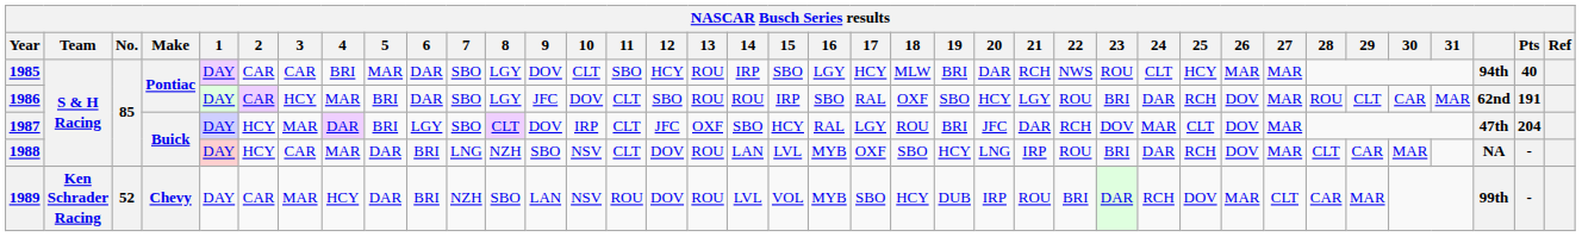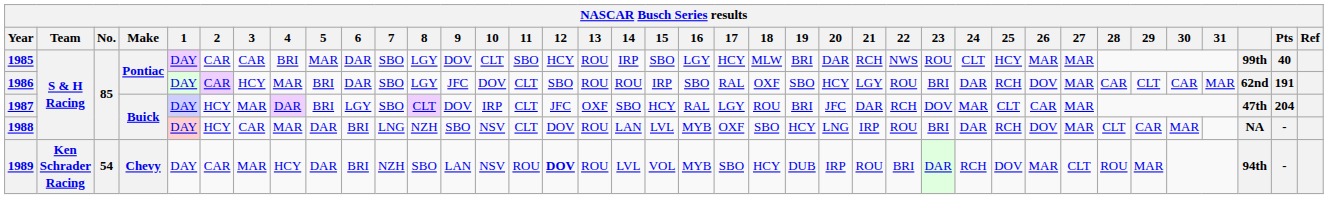 <table class="wikitable" style="text-align:center; font-size:75%">
 <tr>
 <th colspan=42><a href='#'>NASCAR</a> <a href='#'>Busch Series</a> results</th>
 </tr>
 <tr>
 <th>Year</th>
 <th>Team</th>
 <th>No.</th>
 <th>Make</th>
 <th>1</th>
 <th>2</th>
 <th>3</th>
 <th>4</th>
 <th>5</th>
 <th>6</th>
 <th>7</th>
 <th>8</th>
 <th>9</th>
 <th>10</th>
 <th>11</th>
 <th>12</th>
 <th>13</th>
 <th>14</th>
 <th>15</th>
 <th>16</th>
 <th>17</th>
 <th>18</th>
 <th>19</th>
 <th>20</th>
 <th>21</th>
 <th>22</th>
 <th>23</th>
 <th>24</th>
 <th>25</th>
 <th>26</th>
 <th>27</th>
 <th>28</th>
 <th>29</th>
 <th>30</th>
 <th>31</th>
 <th></th>
 <th>Pts</th>
 <th>Ref</th>
 </tr>
 <tr>
 <th><a href='#'>1985</a></th>
 <th rowspan=4><a href='#'>S & H Racing</a></th>
 <th rowspan=4>85</th>
 <th rowspan=2><a href='#'>Pontiac</a></th>
 <td style="background:#EFCFFF;"><a href='#'>DAY</a><br></td>
 <td><a href='#'>CAR</a></td>
 <td><a href='#'>CAR</a></td>
 <td><a href='#'>BRI</a></td>
 <td><a href='#'>MAR</a></td>
 <td><a href='#'>DAR</a></td>
 <td><a href='#'>SBO</a></td>
 <td><a href='#'>LGY</a></td>
 <td><a href='#'>DOV</a></td>
 <td><a href='#'>CLT</a></td>
 <td><a href='#'>SBO</a></td>
 <td><a href='#'>HCY</a></td>
 <td><a href='#'>ROU</a></td>
 <td><a href='#'>IRP</a></td>
 <td><a href='#'>SBO</a></td>
 <td><a href='#'>LGY</a></td>
 <td><a href='#'>HCY</a></td>
 <td><a href='#'>MLW</a></td>
 <td><a href='#'>BRI</a></td>
 <td><a href='#'>DAR</a></td>
 <td><a href='#'>RCH</a></td>
 <td><a href='#'>NWS</a></td>
 <td><a href='#'>ROU</a></td>
 <td><a href='#'>CLT</a></td>
 <td><a href='#'>HCY</a></td>
 <td><a href='#'>MAR</a></td>
 <td><a href='#'>MAR</a></td>
 <td colspan=4></td>
-<th>94th</th>
+<th>99th</th>
 <th>40</th>
 <th></th>
 </tr>
 <tr>
 <th><a href='#'>1986</a></th>
 <td style="background:#DFFFDF;"><a href='#'>DAY</a><br></td>
 <td style="background:#EFCFFF;"><a href='#'>CAR</a><br></td>
 <td><a href='#'>HCY</a></td>
 <td><a href='#'>MAR</a></td>
 <td><a href='#'>BRI</a></td>
 <td><a href='#'>DAR</a></td>
 <td><a href='#'>SBO</a></td>
 <td><a href='#'>LGY</a></td>
 <td><a href='#'>JFC</a></td>
 <td><a href='#'>DOV</a></td>
 <td><a href='#'>CLT</a></td>
 <td><a href='#'>SBO</a></td>
 <td><a href='#'>ROU</a></td>
 <td><a href='#'>ROU</a></td>
 <td><a href='#'>IRP</a></td>
 <td><a href='#'>SBO</a></td>
 <td><a href='#'>RAL</a></td>
 <td><a href='#'>OXF</a></td>
 <td><a href='#'>SBO</a></td>
 <td><a href='#'>HCY</a></td>
 <td><a href='#'>LGY</a></td>
 <td><a href='#'>ROU</a></td>
 <td><a href='#'>BRI</a></td>
 <td><a href='#'>DAR</a></td>
 <td><a href='#'>RCH</a></td>
 <td><a href='#'>DOV</a></td>
 <td><a href='#'>MAR</a></td>
-<td><a href='#'>ROU</a></td>
+<td><a href='#'>CAR</a></td>
 <td><a href='#'>CLT</a></td>
 <td><a href='#'>CAR</a></td>
 <td><a href='#'>MAR</a></td>
 <th>62nd</th>
 <th>191</th>
 <th></th>
 </tr>
 <tr>
 <th><a href='#'>1987</a></th>
 <th rowspan=2><a href='#'>Buick</a></th>
 <td style="background:#CFCFFF;"><a href='#'>DAY</a><br></td>
 <td><a href='#'>HCY</a></td>
 <td><a href='#'>MAR</a></td>
 <td style="background:#EFCFFF;"><a href='#'>DAR</a><br></td>
 <td><a href='#'>BRI</a></td>
 <td><a href='#'>LGY</a></td>
 <td><a href='#'>SBO</a></td>
 <td style="background:#EFCFFF;"><a href='#'>CLT</a><br></td>
 <td><a href='#'>DOV</a></td>
 <td><a href='#'>IRP</a></td>
 <td><a href='#'>CLT</a></td>
 <td><a href='#'>JFC</a></td>
 <td><a href='#'>OXF</a></td>
 <td><a href='#'>SBO</a></td>
 <td><a href='#'>HCY</a></td>
 <td><a href='#'>RAL</a></td>
 <td><a href='#'>LGY</a></td>
 <td><a href='#'>ROU</a></td>
 <td><a href='#'>BRI</a></td>
 <td><a href='#'>JFC</a></td>
 <td><a href='#'>DAR</a></td>
 <td><a href='#'>RCH</a></td>
 <td><a href='#'>DOV</a></td>
 <td><a href='#'>MAR</a></td>
 <td><a href='#'>CLT</a></td>
-<td><a href='#'>DOV</a></td>
+<td><a href='#'>CAR</a></td>
 <td><a href='#'>MAR</a></td>
 <td colspan=4></td>
 <th>47th</th>
 <th>204</th>
 <th></th>
 </tr>
 <tr>
 <th><a href='#'>1988</a></th>
 <td style="background:#FFCFCF;"><a href='#'>DAY</a><br></td>
 <td><a href='#'>HCY</a></td>
 <td><a href='#'>CAR</a></td>
 <td><a href='#'>MAR</a></td>
 <td><a href='#'>DAR</a></td>
 <td><a href='#'>BRI</a></td>
 <td><a href='#'>LNG</a></td>
 <td><a href='#'>NZH</a></td>
 <td><a href='#'>SBO</a></td>
 <td><a href='#'>NSV</a></td>
 <td><a href='#'>CLT</a></td>
 <td><a href='#'>DOV</a></td>
 <td><a href='#'>ROU</a></td>
 <td><a href='#'>LAN</a></td>
 <td><a href='#'>LVL</a></td>
 <td><a href='#'>MYB</a></td>
 <td><a href='#'>OXF</a></td>
 <td><a href='#'>SBO</a></td>
 <td><a href='#'>HCY</a></td>
 <td><a href='#'>LNG</a></td>
 <td><a href='#'>IRP</a></td>
 <td><a href='#'>ROU</a></td>
 <td><a href='#'>BRI</a></td>
 <td><a href='#'>DAR</a></td>
 <td><a href='#'>RCH</a></td>
 <td><a href='#'>DOV</a></td>
 <td><a href='#'>MAR</a></td>
 <td><a href='#'>CLT</a></td>
 <td><a href='#'>CAR</a></td>
 <td><a href='#'>MAR</a></td>
 <td></td>
 <th>NA</th>
 <th>-</th>
 <th></th>
 </tr>
 <tr>
 <th><a href='#'>1989</a></th>
 <th><a href='#'>Ken Schrader Racing</a></th>
-<th>52</th>
+<th>54</th>
 <th><a href='#'>Chevy</a></th>
 <td><a href='#'>DAY</a></td>
 <td><a href='#'>CAR</a></td>
 <td><a href='#'>MAR</a></td>
 <td><a href='#'>HCY</a></td>
 <td><a href='#'>DAR</a></td>
 <td><a href='#'>BRI</a></td>
 <td><a href='#'>NZH</a></td>
 <td><a href='#'>SBO</a></td>
 <td><a href='#'>LAN</a></td>
 <td><a href='#'>NSV</a></td>
 <td><a href='#'>ROU</a></td>
-<td><a href='#'>DOV</a></td>
+<td><strong><a href='#'>DOV</a></strong></td>
 <td><a href='#'>ROU</a></td>
 <td><a href='#'>LVL</a></td>
 <td><a href='#'>VOL</a></td>
 <td><a href='#'>MYB</a></td>
 <td><a href='#'>SBO</a></td>
 <td><a href='#'>HCY</a></td>
 <td><a href='#'>DUB</a></td>
 <td><a href='#'>IRP</a></td>
 <td><a href='#'>ROU</a></td>
 <td><a href='#'>BRI</a></td>
 <td style="background:#DFFFDF;"><a href='#'>DAR</a><br></td>
 <td><a href='#'>RCH</a></td>
 <td><a href='#'>DOV</a></td>
 <td><a href='#'>MAR</a></td>
 <td><a href='#'>CLT</a></td>
-<td><a href='#'>CAR</a></td>
+<td><a href='#'>ROU</a></td>
 <td><a href='#'>MAR</a></td>
 <td colspan=2></td>
-<th>99th</th>
+<th>94th</th>
 <th>-</th>
 <th></th>
 </tr>
 </table>
